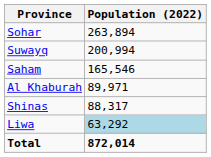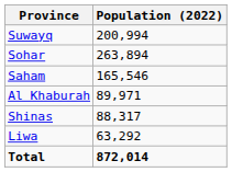 <table class="wikitable">
 <tr>
 <th>Province</th>
 <th>Population (2022)</th>
 </tr>
 <tr>
+<td><a href='#'>Suwayq</a></td>
+<td>200,994</td>
+</tr>
+<tr>
 <td><a href='#'>Sohar</a></td>
 <td>263,894</td>
-</tr>
-<tr>
-<td><a href='#'>Suwayq</a></td>
-<td>200,994</td>
 </tr>
 <tr>
 <td><a href='#'>Saham</a></td>
 <td>165,546</td>
 </tr>
 <tr>
 <td><a href='#'>Al Khaburah</a></td>
 <td>89,971</td>
 </tr>
 <tr>
 <td><a href='#'>Shinas</a></td>
 <td>88,317</td>
 </tr>
 <tr>
 <td><a href='#'>Liwa</a></td>
-<td style="background: lightblue;">63,292</td>
+<td>63,292</td>
 </tr>
 <tr>
 <td><strong>Total</strong></td>
 <td><strong>872,014</strong></td>
 </tr>
 </table>
